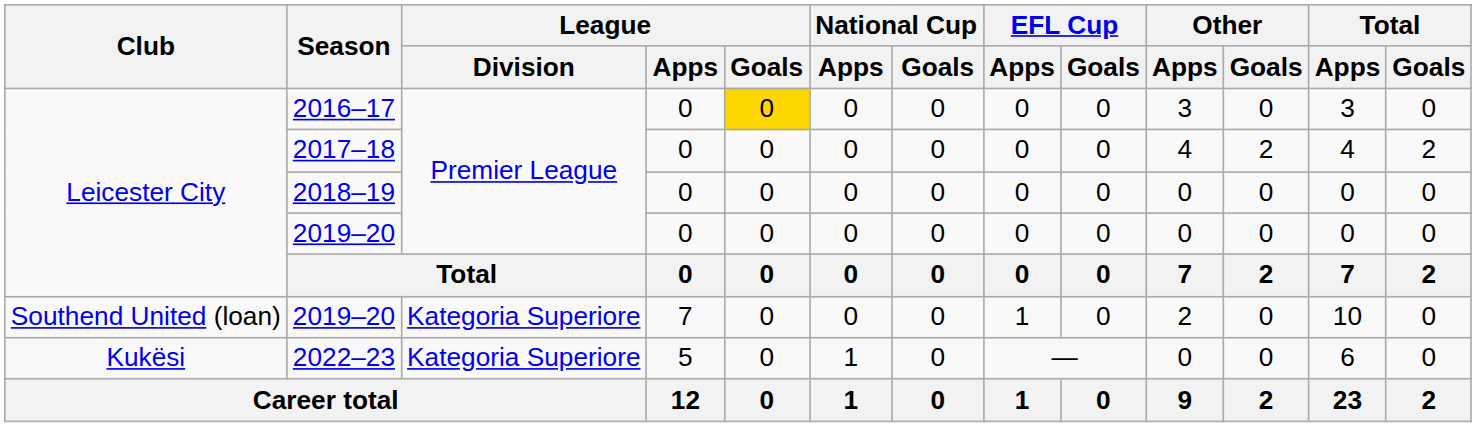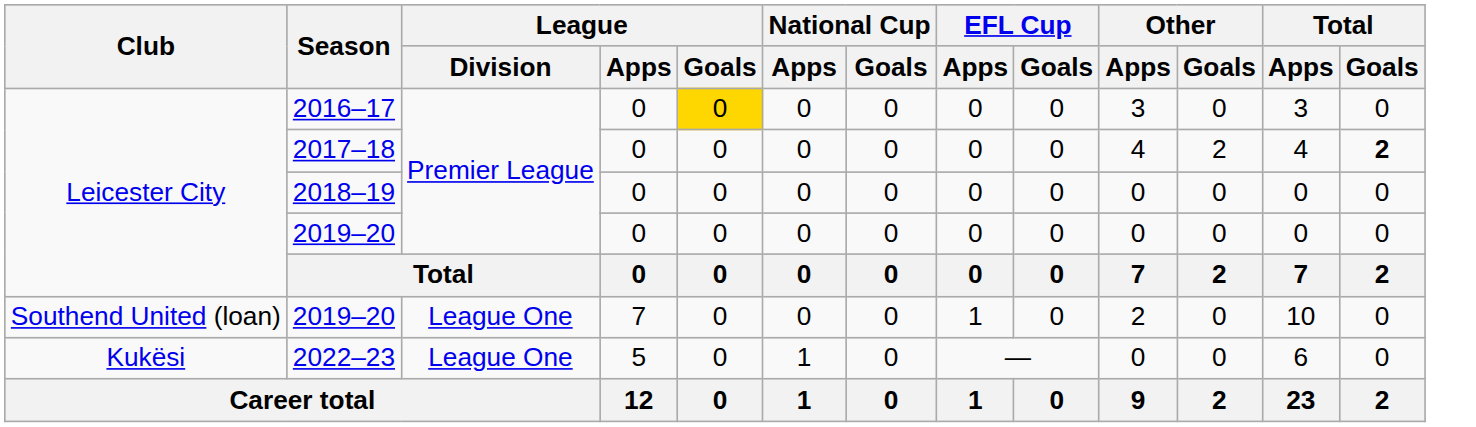 <table class=wikitable style="text-align: center">
 <tr>
 <th rowspan=2>Club</th>
 <th rowspan=2>Season</th>
 <th colspan=3>League</th>
 <th colspan=2>National Cup</th>
 <th colspan=2><a href='#'>EFL Cup</a></th>
 <th colspan=2>Other</th>
 <th colspan=2>Total</th>
 </tr>
 <tr>
 <th>Division</th>
 <th>Apps</th>
 <th>Goals</th>
 <th>Apps</th>
 <th>Goals</th>
 <th>Apps</th>
 <th>Goals</th>
 <th>Apps</th>
 <th>Goals</th>
 <th>Apps</th>
 <th>Goals</th>
 </tr>
 <tr>
 <td rowspan="5"><a href='#'>Leicester City</a></td>
 <td><a href='#'>2016–17</a></td>
 <td rowspan="4"><a href='#'>Premier League</a></td>
 <td>0</td>
 <td style="background: gold;">0</td>
 <td>0</td>
 <td>0</td>
 <td>0</td>
 <td>0</td>
 <td>3</td>
 <td>0</td>
 <td>3</td>
 <td>0</td>
 </tr>
 <tr>
 <td><a href='#'>2017–18</a></td>
 <td>0</td>
 <td>0</td>
 <td>0</td>
 <td>0</td>
 <td>0</td>
 <td>0</td>
 <td>4</td>
 <td>2</td>
 <td>4</td>
-<td>2</td>
+<td><strong>2</strong></td>
 </tr>
 <tr>
 <td><a href='#'>2018–19</a></td>
 <td>0</td>
 <td>0</td>
 <td>0</td>
 <td>0</td>
 <td>0</td>
 <td>0</td>
 <td>0</td>
 <td>0</td>
 <td>0</td>
 <td>0</td>
 </tr>
 <tr>
 <td><a href='#'>2019–20</a></td>
 <td>0</td>
 <td>0</td>
 <td>0</td>
 <td>0</td>
 <td>0</td>
 <td>0</td>
 <td>0</td>
 <td>0</td>
 <td>0</td>
 <td>0</td>
 </tr>
 <tr>
 <th colspan=2>Total</th>
 <th>0</th>
 <th>0</th>
 <th>0</th>
 <th>0</th>
 <th>0</th>
 <th>0</th>
 <th>7</th>
 <th>2</th>
 <th>7</th>
 <th>2</th>
 </tr>
 <tr>
 <td><a href='#'>Southend United</a> (loan)</td>
 <td><a href='#'>2019–20</a></td>
-<td><a href='#'>Kategoria Superiore</a></td>
+<td><a href='#'>League One</a></td>
 <td>7</td>
 <td>0</td>
 <td>0</td>
 <td>0</td>
 <td>1</td>
 <td>0</td>
 <td>2</td>
 <td>0</td>
 <td>10</td>
 <td>0</td>
 </tr>
 <tr>
 <td><a href='#'>Kukësi</a></td>
 <td><a href='#'>2022–23</a></td>
-<td><a href='#'>Kategoria Superiore</a></td>
+<td><a href='#'>League One</a></td>
 <td>5</td>
 <td>0</td>
 <td>1</td>
 <td>0</td>
 <td colspan="2">—</td>
 <td>0</td>
 <td>0</td>
 <td>6</td>
 <td>0</td>
 </tr>
 <tr>
 <th colspan="3">Career total</th>
 <th>12</th>
 <th>0</th>
 <th>1</th>
 <th>0</th>
 <th>1</th>
 <th>0</th>
 <th>9</th>
 <th>2</th>
 <th>23</th>
 <th>2</th>
 </tr>
 </table>
